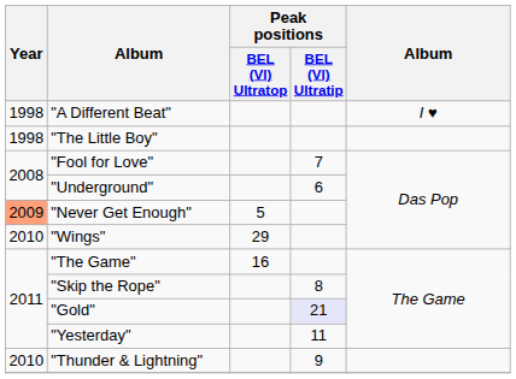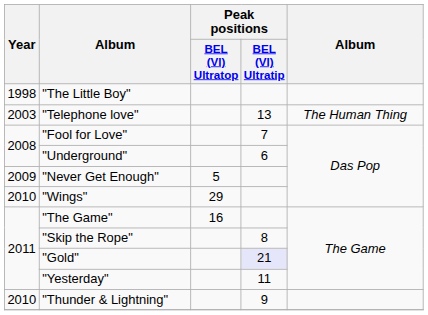 <table class="wikitable">
 <tr>
 <th align="center" rowspan="2" width="10">Year</th>
 <th align="center" rowspan="2" width="180">Album</th>
 <th align="center" colspan="2" width="20">Peak positions</th>
 <th align="center" rowspan="2" width="160">Album</th>
 </tr>
 <tr>
 <th scope="col" style="width:3em;font-size:90%;"><a href='#'>BEL <br>(Vl)<br>Ultratop</a><br></th>
 <th scope="col" style="width:3em;font-size:90%;"><a href='#'>BEL <br>(Vl)<br>Ultratip</a></th>
 </tr>
 <tr>
 <td style="text-align:center;">1998</td>
-<td>"A Different Beat"</td>
-<td style="text-align:center;"></td>
-<td style="text-align:center;"></td>
-<td style="text-align:center;"><em>I ♥</em></td>
-</tr>
-<tr>
-<td style="text-align:center;">1998</td>
 <td>"The Little Boy"</td>
 <td style="text-align:center;"></td>
 <td style="text-align:center;"></td>
 <td style="text-align:center;"></td>
+</tr>
+<tr>
+<td style="text-align:center;">2003</td>
+<td>"Telephone love"</td>
+<td style="text-align:center;"></td>
+<td style="text-align:center;">13</td>
+<td style="text-align:center;"><em>The Human Thing</em></td>
 </tr>
 <tr>
 <td style="text-align:center;" rowspan=2>2008</td>
 <td>"Fool for Love"</td>
 <td style="text-align:center;"></td>
 <td style="text-align:center;">7</td>
 <td style="text-align:center;" rowspan=4><em>Das Pop</em></td>
 </tr>
 <tr>
 <td>"Underground"</td>
 <td style="text-align:center;"></td>
 <td style="text-align:center;">6</td>
 </tr>
 <tr>
-<td style="background: lightsalmon; text-align:center;">2009</td>
+<td style="text-align:center;">2009</td>
 <td>"Never Get Enough"</td>
 <td style="text-align:center;">5</td>
 <td style="text-align:center;"></td>
 </tr>
 <tr>
 <td style="text-align:center;">2010</td>
 <td>"Wings"</td>
 <td style="text-align:center;">29</td>
 <td style="text-align:center;"></td>
 </tr>
 <tr>
 <td style="text-align:center;" rowspan=4>2011</td>
 <td>"The Game"</td>
 <td style="text-align:center;">16</td>
 <td style="text-align:center;"></td>
 <td style="text-align:center;" rowspan=4><em>The Game</em></td>
 </tr>
 <tr>
 <td>"Skip the Rope"</td>
 <td style="text-align:center;"></td>
 <td style="text-align:center;">8</td>
 </tr>
 <tr>
 <td>"Gold"</td>
 <td style="text-align:center;"></td>
 <td style="background: lavender; text-align:center;">21</td>
 </tr>
 <tr>
 <td>"Yesterday"</td>
 <td style="text-align:center;"></td>
 <td style="text-align:center;">11</td>
 </tr>
 <tr>
 <td style="text-align:center;">2010</td>
 <td>"Thunder & Lightning"</td>
 <td style="text-align:center;"></td>
 <td style="text-align:center;">9</td>
 <td style="text-align:center;"></td>
 </tr>
 <tr>
 </tr>
 </table>
